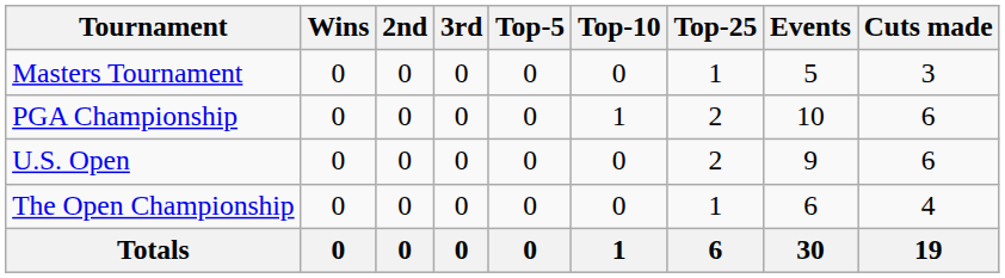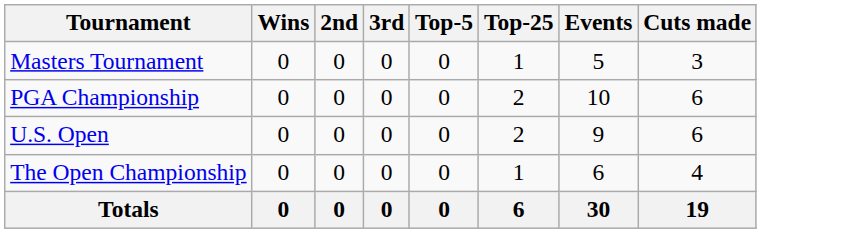 <table class=wikitable style=text-align:center>
 <tr>
 <th>Tournament</th>
 <th>Wins</th>
 <th>2nd</th>
 <th>3rd</th>
 <th>Top-5</th>
-<th>Top-10</th>
 <th>Top-25</th>
 <th>Events</th>
 <th>Cuts made</th>
 </tr>
 <tr>
 <td align=left><a href='#'>Masters Tournament</a></td>
-<td>0</td>
 <td>0</td>
 <td>0</td>
 <td>0</td>
 <td>0</td>
 <td>1</td>
 <td>5</td>
 <td>3</td>
 </tr>
 <tr>
 <td align=left><a href='#'>PGA Championship</a></td>
 <td>0</td>
 <td>0</td>
 <td>0</td>
 <td>0</td>
-<td>1</td>
 <td>2</td>
 <td>10</td>
 <td>6</td>
 </tr>
 <tr>
 <td align=left><a href='#'>U.S. Open</a></td>
-<td>0</td>
 <td>0</td>
 <td>0</td>
 <td>0</td>
 <td>0</td>
 <td>2</td>
 <td>9</td>
 <td>6</td>
 </tr>
 <tr>
 <td align=left><a href='#'>The Open Championship</a></td>
 <td>0</td>
 <td>0</td>
 <td>0</td>
 <td>0</td>
-<td>0</td>
 <td>1</td>
 <td>6</td>
 <td>4</td>
 </tr>
 <tr>
 <th>Totals</th>
 <th>0</th>
 <th>0</th>
 <th>0</th>
 <th>0</th>
-<th>1</th>
 <th>6</th>
 <th>30</th>
 <th>19</th>
 </tr>
 </table>
